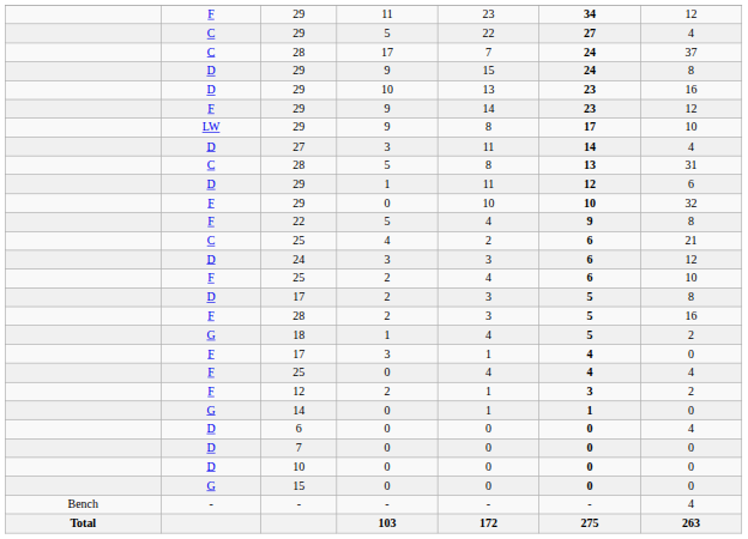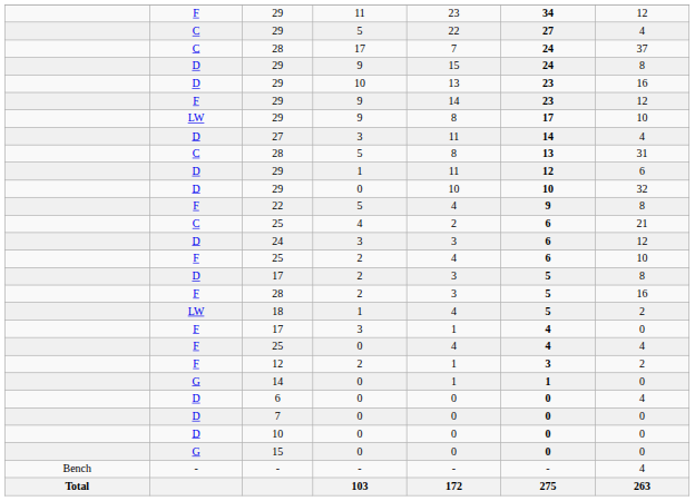 <table class="wikitable sortable" width ="50%">
 <tr align="center">
 </tr>
 <tr align="center" bgcolor="">
 <td></td>
 <td><a href='#'>F</a></td>
 <td>29</td>
 <td>11</td>
 <td>23</td>
 <td><strong>34</strong></td>
 <td>12</td>
 </tr>
 <tr align="center" bgcolor="f0f0f0">
 <td></td>
 <td><a href='#'>C</a></td>
 <td>29</td>
 <td>5</td>
 <td>22</td>
 <td><strong>27</strong></td>
 <td>4</td>
 </tr>
 <tr align="center" bgcolor="">
 <td></td>
 <td><a href='#'>C</a></td>
 <td>28</td>
 <td>17</td>
 <td>7</td>
 <td><strong>24</strong></td>
 <td>37</td>
 </tr>
 <tr align="center" bgcolor="f0f0f0">
 <td></td>
 <td><a href='#'>D</a></td>
 <td>29</td>
 <td>9</td>
 <td>15</td>
 <td><strong>24</strong></td>
 <td>8</td>
 </tr>
 <tr align="center" bgcolor="">
 <td></td>
 <td><a href='#'>D</a></td>
 <td>29</td>
 <td>10</td>
 <td>13</td>
 <td><strong>23</strong></td>
 <td>16</td>
 </tr>
 <tr align="center" bgcolor="f0f0f0">
 <td></td>
 <td><a href='#'>F</a></td>
 <td>29</td>
 <td>9</td>
 <td>14</td>
 <td><strong>23</strong></td>
 <td>12</td>
 </tr>
 <tr align="center" bgcolor="">
 <td></td>
 <td><a href='#'>LW</a></td>
 <td>29</td>
 <td>9</td>
 <td>8</td>
 <td><strong>17</strong></td>
 <td>10</td>
 </tr>
 <tr align="center" bgcolor="f0f0f0">
 <td></td>
 <td><a href='#'>D</a></td>
 <td>27</td>
 <td>3</td>
 <td>11</td>
 <td><strong>14</strong></td>
 <td>4</td>
 </tr>
 <tr align="center" bgcolor="">
 <td></td>
 <td><a href='#'>C</a></td>
 <td>28</td>
 <td>5</td>
 <td>8</td>
 <td><strong>13</strong></td>
 <td>31</td>
 </tr>
 <tr align="center" bgcolor="f0f0f0">
 <td></td>
 <td><a href='#'>D</a></td>
 <td>29</td>
 <td>1</td>
 <td>11</td>
 <td><strong>12</strong></td>
 <td>6</td>
 </tr>
 <tr align="center" bgcolor="">
 <td></td>
-<td><a href='#'>F</a></td>
+<td><a href='#'>D</a></td>
 <td>29</td>
 <td>0</td>
 <td>10</td>
 <td><strong>10</strong></td>
 <td>32</td>
 </tr>
 <tr align="center" bgcolor="f0f0f0">
 <td></td>
 <td><a href='#'>F</a></td>
 <td>22</td>
 <td>5</td>
 <td>4</td>
 <td><strong>9</strong></td>
 <td>8</td>
 </tr>
 <tr align="center" bgcolor="">
 <td></td>
 <td><a href='#'>C</a></td>
 <td>25</td>
 <td>4</td>
 <td>2</td>
 <td><strong>6</strong></td>
 <td>21</td>
 </tr>
 <tr align="center" bgcolor="f0f0f0">
 <td></td>
 <td><a href='#'>D</a></td>
 <td>24</td>
 <td>3</td>
 <td>3</td>
 <td><strong>6</strong></td>
 <td>12</td>
 </tr>
 <tr align="center" bgcolor="">
 <td></td>
 <td><a href='#'>F</a></td>
 <td>25</td>
 <td>2</td>
 <td>4</td>
 <td><strong>6</strong></td>
 <td>10</td>
 </tr>
 <tr align="center" bgcolor="f0f0f0">
 <td></td>
 <td><a href='#'>D</a></td>
 <td>17</td>
 <td>2</td>
 <td>3</td>
 <td><strong>5</strong></td>
 <td>8</td>
 </tr>
 <tr align="center" bgcolor="">
 <td></td>
 <td><a href='#'>F</a></td>
 <td>28</td>
 <td>2</td>
 <td>3</td>
 <td><strong>5</strong></td>
 <td>16</td>
 </tr>
 <tr align="center" bgcolor="f0f0f0">
 <td></td>
-<td><a href='#'>G</a></td>
+<td><a href='#'>LW</a></td>
 <td>18</td>
 <td>1</td>
 <td>4</td>
 <td><strong>5</strong></td>
 <td>2</td>
 </tr>
 <tr align="center" bgcolor="">
 <td></td>
 <td><a href='#'>F</a></td>
 <td>17</td>
 <td>3</td>
 <td>1</td>
 <td><strong>4</strong></td>
 <td>0</td>
 </tr>
 <tr align="center" bgcolor="f0f0f0">
 <td></td>
 <td><a href='#'>F</a></td>
 <td>25</td>
 <td>0</td>
 <td>4</td>
 <td><strong>4</strong></td>
 <td>4</td>
 </tr>
 <tr align="center" bgcolor="">
 <td></td>
 <td><a href='#'>F</a></td>
 <td>12</td>
 <td>2</td>
 <td>1</td>
 <td><strong>3</strong></td>
 <td>2</td>
 </tr>
 <tr align="center" bgcolor="f0f0f0">
 <td></td>
 <td><a href='#'>G</a></td>
 <td>14</td>
 <td>0</td>
 <td>1</td>
 <td><strong>1</strong></td>
 <td>0</td>
 </tr>
 <tr align="center" bgcolor="">
 <td></td>
 <td><a href='#'>D</a></td>
 <td>6</td>
 <td>0</td>
 <td>0</td>
 <td><strong>0</strong></td>
 <td>4</td>
 </tr>
 <tr align="center" bgcolor="f0f0f0">
 <td></td>
 <td><a href='#'>D</a></td>
 <td>7</td>
 <td>0</td>
 <td>0</td>
 <td><strong>0</strong></td>
 <td>0</td>
 </tr>
 <tr align="center" bgcolor="">
 <td></td>
 <td><a href='#'>D</a></td>
 <td>10</td>
 <td>0</td>
 <td>0</td>
 <td><strong>0</strong></td>
 <td>0</td>
 </tr>
 <tr align="center" bgcolor="f0f0f0">
 <td></td>
 <td><a href='#'>G</a></td>
 <td>15</td>
 <td>0</td>
 <td>0</td>
 <td><strong>0</strong></td>
 <td>0</td>
 </tr>
 <tr align="center" bgcolor="">
 <td>Bench</td>
 <td>-</td>
 <td>-</td>
 <td>-</td>
 <td>-</td>
 <td>-</td>
 <td>4</td>
 </tr>
 <tr>
 <th>Total</th>
 <th></th>
 <th></th>
 <th>103</th>
 <th>172</th>
 <th>275</th>
 <th>263</th>
 </tr>
 </table>
